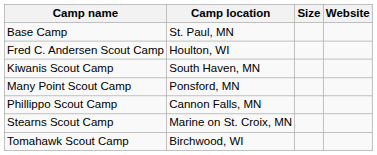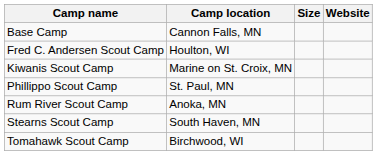 <table class="wikitable" border="1">
 <tr>
 <th>Camp name</th>
 <th>Camp location</th>
 <th>Size</th>
 <th>Website</th>
 </tr>
 <tr>
 <td>Base Camp</td>
-<td>St. Paul, MN</td>
+<td>Cannon Falls, MN</td>
 <td></td>
 <td></td>
 </tr>
 <tr>
 <td>Fred C. Andersen Scout Camp</td>
 <td>Houlton, WI</td>
 <td></td>
 <td></td>
 </tr>
 <tr>
 <td>Kiwanis Scout Camp</td>
-<td>South Haven, MN</td>
-<td></td>
-<td></td>
-</tr>
-<tr>
-<td>Many Point Scout Camp</td>
-<td>Ponsford, MN</td>
+<td>Marine on St. Croix, MN</td>
 <td></td>
 <td></td>
 </tr>
 <tr>
 <td>Phillippo Scout Camp</td>
-<td>Cannon Falls, MN</td>
+<td>St. Paul, MN</td>
+<td></td>
+<td></td>
+</tr>
+<tr>
+<td>Rum River Scout Camp</td>
+<td>Anoka, MN</td>
 <td></td>
 <td></td>
 </tr>
 <tr>
 <td>Stearns Scout Camp</td>
-<td>Marine on St. Croix, MN</td>
+<td>South Haven, MN</td>
 <td></td>
 <td></td>
 </tr>
 <tr>
 <td>Tomahawk Scout Camp</td>
 <td>Birchwood, WI</td>
 <td></td>
 <td></td>
 </tr>
 </table>
